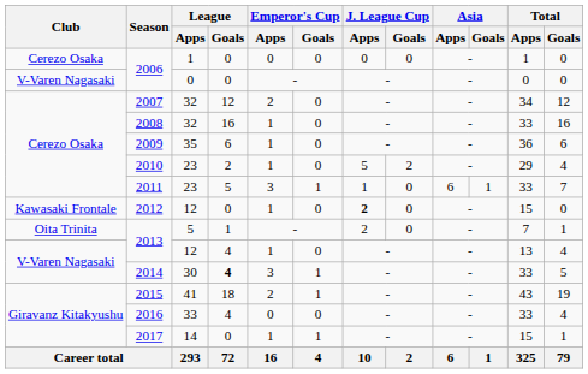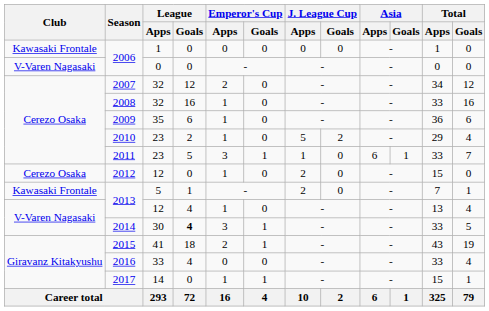 <table class="wikitable" style="text-align:center;">
 <tr>
 <th rowspan="2">Club</th>
 <th rowspan="2">Season</th>
 <th colspan="2">League</th>
 <th colspan="2"><a href='#'>Emperor's Cup</a></th>
 <th colspan="2"><a href='#'>J. League Cup</a></th>
 <th colspan="2"><a href='#'>Asia</a></th>
 <th colspan="2">Total</th>
 </tr>
 <tr>
 <th>Apps</th>
 <th>Goals</th>
 <th>Apps</th>
 <th>Goals</th>
 <th>Apps</th>
 <th>Goals</th>
 <th>Apps</th>
 <th>Goals</th>
 <th>Apps</th>
 <th>Goals</th>
 </tr>
 <tr>
-<td><a href='#'>Cerezo Osaka</a></td>
+<td><a href='#'>Kawasaki Frontale</a></td>
 <td rowspan="2"><a href='#'>2006</a></td>
 <td>1</td>
 <td>0</td>
 <td>0</td>
 <td>0</td>
 <td>0</td>
 <td>0</td>
 <td colspan="2">-</td>
 <td>1</td>
 <td>0</td>
 </tr>
 <tr>
 <td><a href='#'>V-Varen Nagasaki</a></td>
 <td>0</td>
 <td>0</td>
 <td colspan="2">-</td>
 <td colspan="2">-</td>
 <td colspan="2">-</td>
 <td>0</td>
 <td>0</td>
 </tr>
 <tr>
 <td rowspan="5"><a href='#'>Cerezo Osaka</a></td>
 <td><a href='#'>2007</a></td>
 <td>32</td>
 <td>12</td>
 <td>2</td>
 <td>0</td>
 <td colspan="2">-</td>
 <td colspan="2">-</td>
 <td>34</td>
 <td>12</td>
 </tr>
 <tr>
 <td><a href='#'>2008</a></td>
 <td>32</td>
 <td>16</td>
 <td>1</td>
 <td>0</td>
 <td colspan="2">-</td>
 <td colspan="2">-</td>
 <td>33</td>
 <td>16</td>
 </tr>
 <tr>
 <td><a href='#'>2009</a></td>
 <td>35</td>
 <td>6</td>
 <td>1</td>
 <td>0</td>
 <td colspan="2">-</td>
 <td colspan="2">-</td>
 <td>36</td>
 <td>6</td>
 </tr>
 <tr>
 <td><a href='#'>2010</a></td>
 <td>23</td>
 <td>2</td>
 <td>1</td>
 <td>0</td>
 <td>5</td>
 <td>2</td>
 <td colspan="2">-</td>
 <td>29</td>
 <td>4</td>
 </tr>
 <tr>
 <td><a href='#'>2011</a></td>
 <td>23</td>
 <td>5</td>
 <td>3</td>
 <td>1</td>
 <td>1</td>
 <td>0</td>
 <td>6</td>
 <td>1</td>
 <td>33</td>
 <td>7</td>
 </tr>
 <tr>
-<td><a href='#'>Kawasaki Frontale</a></td>
+<td><a href='#'>Cerezo Osaka</a></td>
 <td><a href='#'>2012</a></td>
 <td>12</td>
 <td>0</td>
 <td>1</td>
 <td>0</td>
-<td><strong>2</strong></td>
+<td>2</td>
 <td>0</td>
 <td colspan="2">-</td>
 <td>15</td>
 <td>0</td>
 </tr>
 <tr>
-<td><a href='#'>Oita Trinita</a></td>
+<td><a href='#'>Kawasaki Frontale</a></td>
 <td rowspan="2"><a href='#'>2013</a></td>
 <td>5</td>
 <td>1</td>
 <td colspan="2">-</td>
 <td>2</td>
 <td>0</td>
 <td colspan="2">-</td>
 <td>7</td>
 <td>1</td>
 </tr>
 <tr>
 <td rowspan="2"><a href='#'>V-Varen Nagasaki</a></td>
 <td>12</td>
 <td>4</td>
 <td>1</td>
 <td>0</td>
 <td colspan="2">-</td>
 <td colspan="2">-</td>
 <td>13</td>
 <td>4</td>
 </tr>
 <tr>
 <td><a href='#'>2014</a></td>
 <td>30</td>
 <td><strong>4</strong></td>
 <td>3</td>
 <td>1</td>
 <td colspan="2">-</td>
 <td colspan="2">-</td>
 <td>33</td>
 <td>5</td>
 </tr>
 <tr>
 <td rowspan="3"><a href='#'>Giravanz Kitakyushu</a></td>
 <td><a href='#'>2015</a></td>
 <td>41</td>
 <td>18</td>
 <td>2</td>
 <td>1</td>
 <td colspan="2">-</td>
 <td colspan="2">-</td>
 <td>43</td>
 <td>19</td>
 </tr>
 <tr>
 <td><a href='#'>2016</a></td>
 <td>33</td>
 <td>4</td>
 <td>0</td>
 <td>0</td>
 <td colspan="2">-</td>
 <td colspan="2">-</td>
 <td>33</td>
 <td>4</td>
 </tr>
 <tr>
 <td><a href='#'>2017</a></td>
 <td>14</td>
 <td>0</td>
 <td>1</td>
 <td>1</td>
 <td colspan="2">-</td>
 <td colspan="2">-</td>
 <td>15</td>
 <td>1</td>
 </tr>
 <tr>
 <th colspan="2">Career total</th>
 <th>293</th>
 <th>72</th>
 <th>16</th>
 <th>4</th>
 <th>10</th>
 <th>2</th>
 <th>6</th>
 <th>1</th>
 <th>325</th>
 <th>79</th>
 </tr>
 </table>
